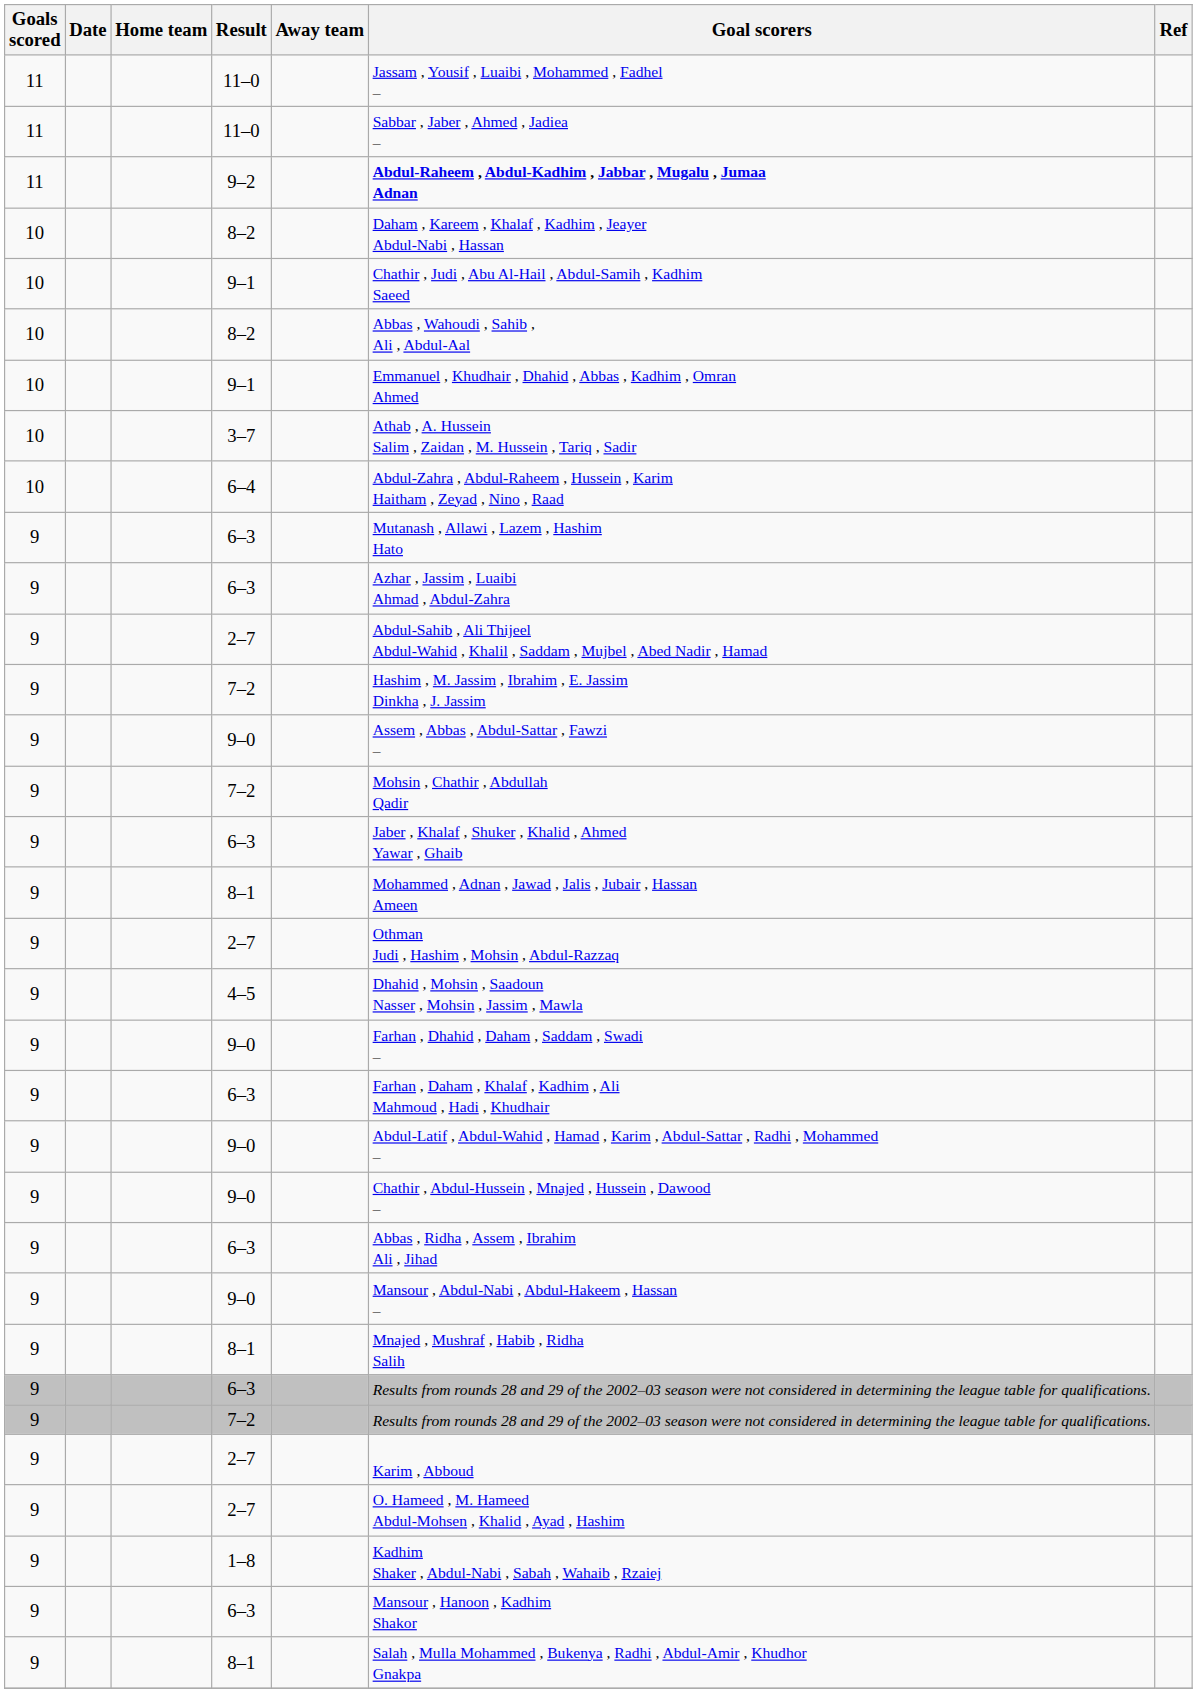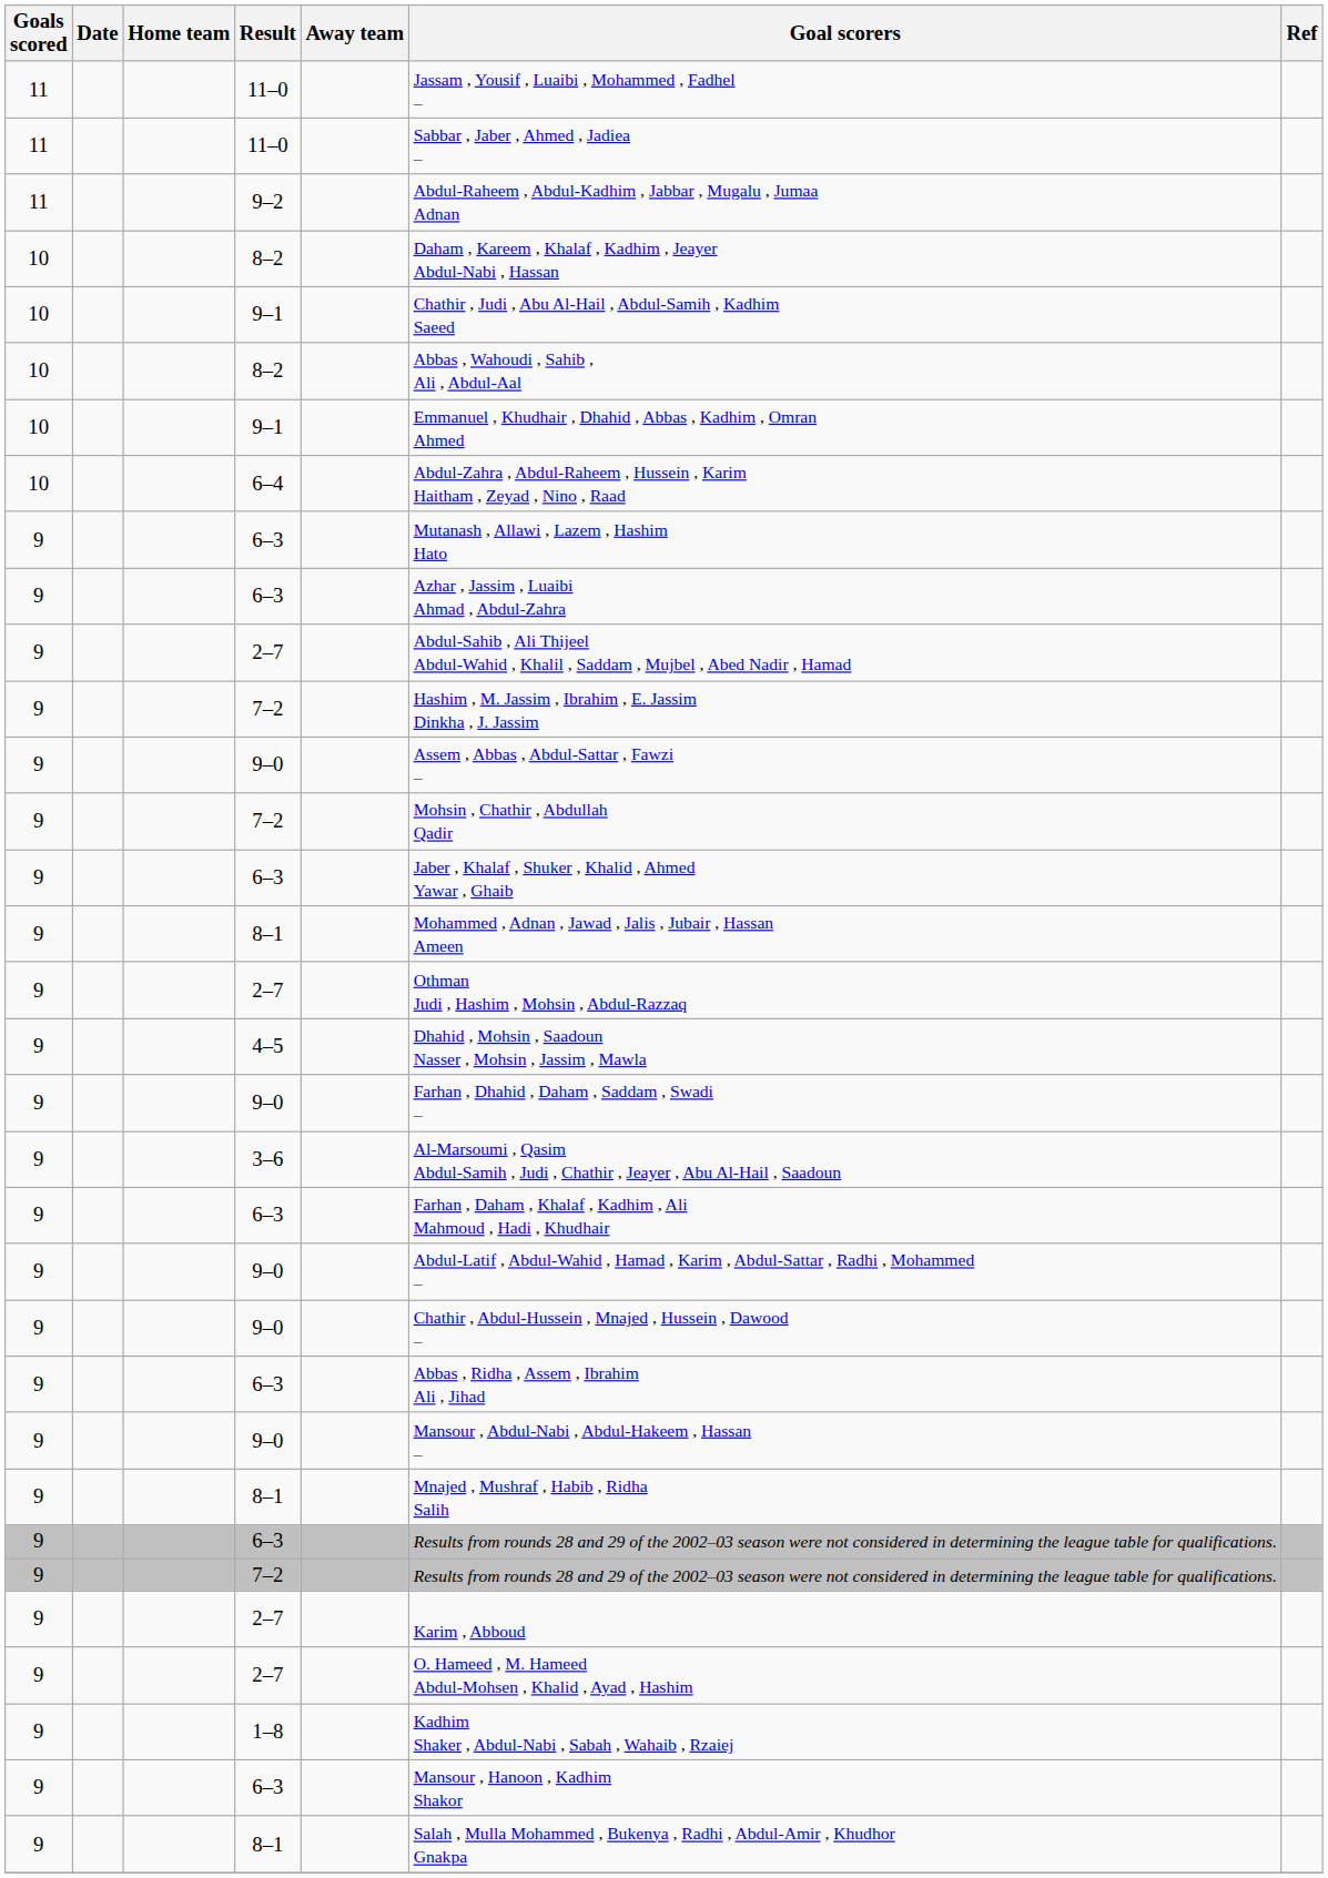 <table class="wikitable sortable">
 <tr>
 <th>Goals <br> scored</th>
 <th !width=4%>Date</th>
 <th !width=12%>Home team</th>
 <th ! align=center>Result</th>
 <th !width=12%>Away team</th>
 <th ! class="unsortable" align="center">Goal scorers</th>
 <th !width=2% class="unsortable" align="center">Ref</th>
 </tr>
 <tr>
 <td align=center>11</td>
 <td></td>
 <td></td>
 <td align=center>11–0</td>
 <td></td>
 <td><small> <a href='#'>Jassam</a> , <a href='#'>Yousif</a> , <a href='#'>Luaibi</a> , <a href='#'>Mohammed</a> , <a href='#'>Fadhel</a>  <br>–</small></td>
 <td></td>
 </tr>
 <tr>
 <td align=center>11</td>
 <td></td>
 <td></td>
 <td align=center>11–0</td>
 <td></td>
 <td><small> <a href='#'>Sabbar</a>      , <a href='#'>Jaber</a> , <a href='#'>Ahmed</a>  , <a href='#'>Jadiea</a>   <br>–</small></td>
 <td></td>
 </tr>
 <tr>
 <td align=center>11</td>
 <td></td>
 <td></td>
 <td align=center>9–2</td>
 <td></td>
-<td><strong><small> <a href='#'>Abdul-Raheem</a> , <a href='#'>Abdul-Kadhim</a> , <a href='#'>Jabbar</a> , <a href='#'>Mugalu</a> , <a href='#'>Jumaa</a>  <br><a href='#'>Adnan</a>  </small></strong></td>
+<td><small> <a href='#'>Abdul-Raheem</a> , <a href='#'>Abdul-Kadhim</a> , <a href='#'>Jabbar</a> , <a href='#'>Mugalu</a> , <a href='#'>Jumaa</a>  <br><a href='#'>Adnan</a>  </small></td>
 <td></td>
 </tr>
 <tr>
 <td align=center>10</td>
 <td></td>
 <td></td>
 <td align=center>8–2</td>
 <td></td>
 <td><small> <a href='#'>Daham</a>   , <a href='#'>Kareem</a>  , <a href='#'>Khalaf</a> , <a href='#'>Kadhim</a> , <a href='#'>Jeayer</a> <br><a href='#'>Abdul-Nabi</a> , <a href='#'>Hassan</a> </small></td>
 <td></td>
 </tr>
 <tr>
 <td align=center>10</td>
 <td></td>
 <td></td>
 <td align=center>9–1</td>
 <td></td>
 <td><small> <a href='#'>Chathir</a>    , <a href='#'>Judi</a>  , <a href='#'>Abu Al-Hail</a> , <a href='#'>Abdul-Samih</a> , <a href='#'>Kadhim</a> <br><a href='#'>Saeed</a> </small></td>
 <td></td>
 </tr>
 <tr>
 <td align=center>10</td>
 <td></td>
 <td></td>
 <td align=center>8–2</td>
 <td></td>
 <td><small> <a href='#'>Abbas</a>     , <a href='#'>Wahoudi</a> , <a href='#'>Sahib</a> , <br><a href='#'>Ali</a> , <a href='#'>Abdul-Aal</a> </small></td>
 <td></td>
 </tr>
 <tr>
 <td align=center>10</td>
 <td></td>
 <td></td>
 <td align=center>9–1</td>
 <td></td>
 <td><small> <a href='#'>Emmanuel</a> , <a href='#'>Khudhair</a> , <a href='#'>Dhahid</a> , <a href='#'>Abbas</a> , <a href='#'>Kadhim</a>  , <a href='#'>Omran</a> <br><a href='#'>Ahmed</a> </small></td>
-<td></td>
-</tr>
-<tr>
-<td align=center>10</td>
-<td></td>
-<td></td>
-<td align=center>3–7</td>
-<td></td>
-<td><small><a href='#'>Athab</a> , <a href='#'>A. Hussein</a> <br><a href='#'>Salim</a> , <a href='#'>Zaidan</a> , <a href='#'>M. Hussein</a> , <a href='#'>Tariq</a> , <a href='#'>Sadir</a> </small></td>
 <td></td>
 </tr>
 <tr>
 <td align=center>10</td>
 <td></td>
 <td></td>
 <td align=center>6–4</td>
 <td></td>
 <td><small><a href='#'>Abdul-Zahra</a> , <a href='#'>Abdul-Raheem</a> , <a href='#'>Hussein</a> , <a href='#'>Karim</a> <br><a href='#'>Haitham</a> , <a href='#'>Zeyad</a> , <a href='#'>Nino</a> , <a href='#'>Raad</a> </small></td>
 <td></td>
 </tr>
 <tr>
 <td align=center>9</td>
 <td></td>
 <td></td>
 <td align=center>6–3</td>
 <td></td>
 <td><small><a href='#'>Mutanash</a> , <a href='#'>Allawi</a>   , <a href='#'>Lazem</a> , <a href='#'>Hashim</a> <br><a href='#'>Hato</a>   </small></td>
 <td></td>
 </tr>
 <tr>
 <td align=center>9</td>
 <td></td>
 <td></td>
 <td align=center>6–3</td>
 <td></td>
 <td><small><a href='#'>Azhar</a>    , <a href='#'>Jassim</a> , <a href='#'>Luaibi</a> <br><a href='#'>Ahmad</a> , <a href='#'>Abdul-Zahra</a>  </small></td>
 <td></td>
 </tr>
 <tr>
 <td align=center>9</td>
 <td></td>
 <td></td>
 <td align=center>2–7</td>
 <td></td>
 <td><small><a href='#'>Abdul-Sahib</a> , <a href='#'>Ali Thijeel</a> <br><a href='#'>Abdul-Wahid</a> , <a href='#'>Khalil</a> , <a href='#'>Saddam</a> , <a href='#'>Mujbel</a> , <a href='#'>Abed Nadir</a> , <a href='#'>Hamad</a> </small></td>
 <td></td>
 </tr>
 <tr>
 <td align=center>9</td>
 <td></td>
 <td></td>
 <td align=center>7–2</td>
 <td></td>
 <td><small><a href='#'>Hashim</a>  , <a href='#'>M. Jassim</a>   , <a href='#'>Ibrahim</a> , <a href='#'>E. Jassim</a> <br><a href='#'>Dinkha</a> , <a href='#'>J. Jassim</a> </small></td>
 <td></td>
 </tr>
 <tr>
 <td align=center>9</td>
 <td></td>
 <td></td>
 <td align=center>9–0</td>
 <td></td>
 <td><small><a href='#'>Assem</a>     , <a href='#'>Abbas</a> , <a href='#'>Abdul-Sattar</a>  , <a href='#'>Fawzi</a>  <br>–</small></td>
 <td></td>
 </tr>
 <tr>
 <td align=center>9</td>
 <td></td>
 <td></td>
 <td align=center>7–2</td>
 <td></td>
 <td><small><a href='#'>Mohsin</a>  , <a href='#'>Chathir</a>   , <a href='#'>Abdullah</a>  <br><a href='#'>Qadir</a>  </small></td>
 <td></td>
 </tr>
 <tr>
 <td align=center>9</td>
 <td></td>
 <td></td>
 <td align=center>6–3</td>
 <td></td>
 <td><small><a href='#'>Jaber</a>  , <a href='#'>Khalaf</a> , <a href='#'>Shuker</a> , <a href='#'>Khalid</a> , <a href='#'>Ahmed</a> <br><a href='#'>Yawar</a>  , <a href='#'>Ghaib</a> </small></td>
 <td></td>
 </tr>
 <tr>
 <td align=center>9</td>
 <td></td>
 <td></td>
 <td align=center>8–1</td>
 <td></td>
 <td><small> <a href='#'>Mohammed</a>  , <a href='#'>Adnan</a>  , <a href='#'>Jawad</a> , <a href='#'>Jalis</a> , <a href='#'>Jubair</a> , <a href='#'>Hassan</a>  <br><a href='#'>Ameen</a> </small></td>
 <td></td>
 </tr>
 <tr>
 <td align=center>9</td>
 <td></td>
 <td></td>
 <td align=center>2–7</td>
 <td></td>
 <td><small><a href='#'>Othman</a>  <br><a href='#'>Judi</a>   , <a href='#'>Hashim</a>  , <a href='#'>Mohsin</a> , <a href='#'>Abdul-Razzaq</a> </small></td>
 <td></td>
 </tr>
 <tr>
 <td align=center>9</td>
 <td></td>
 <td></td>
 <td align=center>4–5</td>
 <td></td>
 <td><small> <a href='#'>Dhahid</a>  , <a href='#'>Mohsin</a> , <a href='#'>Saadoun</a> <br><a href='#'>Nasser</a>  , <a href='#'>Mohsin</a> , <a href='#'>Jassim</a> , <a href='#'>Mawla</a> </small></td>
 <td></td>
 </tr>
 <tr>
 <td align=center>9</td>
 <td></td>
 <td></td>
 <td align=center>9–0</td>
 <td></td>
 <td><small><a href='#'>Farhan</a>     , <a href='#'>Dhahid</a> , <a href='#'>Daham</a> , <a href='#'>Saddam</a> , <a href='#'>Swadi</a>  <br>–</small></td>
+<td></td>
+</tr>
+<tr>
+<td align=center>9</td>
+<td></td>
+<td></td>
+<td align=center>3–6</td>
+<td></td>
+<td><small> <a href='#'>Al-Marsoumi</a>  , <a href='#'>Qasim</a> <br><a href='#'>Abdul-Samih</a> , <a href='#'>Judi</a> , <a href='#'>Chathir</a> , <a href='#'>Jeayer</a> , <a href='#'>Abu Al-Hail</a> , <a href='#'>Saadoun</a> </small></td>
 <td></td>
 </tr>
 <tr>
 <td align=center>9</td>
 <td></td>
 <td></td>
 <td align=center>6–3</td>
 <td></td>
 <td><small><a href='#'>Farhan</a> , <a href='#'>Daham</a> , <a href='#'>Khalaf</a> , <a href='#'>Kadhim</a>  , <a href='#'>Ali</a> <br><a href='#'>Mahmoud</a> , <a href='#'>Hadi</a> , <a href='#'>Khudhair</a> </small></td>
 <td></td>
 </tr>
 <tr>
 <td align=center>9</td>
 <td></td>
 <td></td>
 <td align=center>9–0</td>
 <td></td>
 <td><small><a href='#'>Abdul-Latif</a> , <a href='#'>Abdul-Wahid</a> , <a href='#'>Hamad</a> , <a href='#'>Karim</a> , <a href='#'>Abdul-Sattar</a> , <a href='#'>Radhi</a>  , <a href='#'>Mohammed</a>   <br>–</small></td>
 <td></td>
 </tr>
 <tr>
 <td align=center>9</td>
 <td></td>
 <td></td>
 <td align=center>9–0</td>
 <td></td>
 <td><small><a href='#'>Chathir</a>   , <a href='#'>Abdul-Hussein</a>   , <a href='#'>Mnajed</a> , <a href='#'>Hussein</a> , <a href='#'>Dawood</a>  <br>–</small></td>
 <td></td>
 </tr>
 <tr>
 <td align=center>9</td>
 <td></td>
 <td></td>
 <td align=center>6–3</td>
 <td></td>
 <td><small><a href='#'>Abbas</a> , <a href='#'>Ridha</a> , <a href='#'>Assem</a> , <a href='#'>Ibrahim</a> <br><a href='#'>Ali</a> , <a href='#'>Jihad</a> </small></td>
 <td></td>
 </tr>
 <tr>
 <td align=center>9</td>
 <td></td>
 <td></td>
 <td align=center>9–0</td>
 <td></td>
 <td><small><a href='#'>Mansour</a> , <a href='#'>Abdul-Nabi</a> , <a href='#'>Abdul-Hakeem</a> , <a href='#'>Hassan</a>  <br>–</small></td>
 <td></td>
 </tr>
 <tr>
 <td align=center>9</td>
 <td></td>
 <td></td>
 <td align=center>8–1</td>
 <td></td>
 <td><small> <a href='#'>Mnajed</a> , <a href='#'>Mushraf</a> , <a href='#'>Habib</a> , <a href='#'>Ridha</a>  <br><a href='#'>Salih</a> </small></td>
 <td></td>
 </tr>
 <tr style="background: #C0C0C0">
 <td align=center>9</td>
 <td></td>
 <td></td>
 <td align=center>6–3</td>
 <td></td>
 <td><small> <em>Results from rounds 28 and 29 of the 2002–03 season were not considered in determining the league table for qualifications.</em> </small></td>
 <td></td>
 </tr>
 <tr style="background: #C0C0C0">
 <td align=center>9</td>
 <td></td>
 <td></td>
 <td align=center>7–2</td>
 <td></td>
 <td><small> <em>Results from rounds 28 and 29 of the 2002–03 season were not considered in determining the league table for qualifications.</em> </small></td>
 <td></td>
 </tr>
 <tr>
 <td align=center>9</td>
 <td></td>
 <td></td>
 <td align=center>2–7</td>
 <td></td>
 <td><small> <br><a href='#'>Karim</a>     , <a href='#'>Abboud</a>  </small></td>
 <td></td>
 </tr>
 <tr>
 <td align=center>9</td>
 <td></td>
 <td></td>
 <td align=center>2–7</td>
 <td></td>
 <td><small><a href='#'>O. Hameed</a> , <a href='#'>M. Hameed</a> <br><a href='#'>Abdul-Mohsen</a> , <a href='#'>Khalid</a> , <a href='#'>Ayad</a> , <a href='#'>Hashim</a> </small></td>
 <td></td>
 </tr>
 <tr>
 <td align=center>9</td>
 <td></td>
 <td></td>
 <td align=center>1–8</td>
 <td></td>
 <td><small> <a href='#'>Kadhim</a>  <br><a href='#'>Shaker</a> , <a href='#'>Abdul-Nabi</a> , <a href='#'>Sabah</a> , <a href='#'>Wahaib</a> , <a href='#'>Rzaiej</a> </small></td>
 <td></td>
 </tr>
 <tr>
 <td align=center>9</td>
 <td></td>
 <td></td>
 <td align=center>6–3</td>
 <td></td>
 <td><small><a href='#'>Mansour</a> , <a href='#'>Hanoon</a> , <a href='#'>Kadhim</a> <br><a href='#'>Shakor</a> </small></td>
 <td></td>
 </tr>
 <tr>
 <td align=center>9</td>
 <td></td>
 <td></td>
 <td align=center>8–1</td>
 <td></td>
 <td><small> <a href='#'>Salah</a> , <a href='#'>Mulla Mohammed</a> , <a href='#'>Bukenya</a> , <a href='#'>Radhi</a> , <a href='#'>Abdul-Amir</a> , <a href='#'>Khudhor</a>  <br><a href='#'>Gnakpa</a> </small></td>
 <td></td>
 </tr>
 <tr>
 </tr>
 </table>
